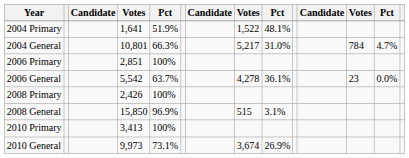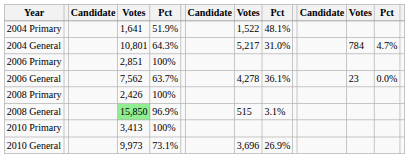 <table class="wikitable" style="margin:0.5em ; font-size:95%">
 <tr>
 <th>Year</th>
 <th></th>
 <th>Candidate</th>
 <th>Votes</th>
 <th>Pct</th>
 <th></th>
 <th>Candidate</th>
 <th>Votes</th>
 <th>Pct</th>
 <th></th>
 <th>Candidate</th>
 <th>Votes</th>
 <th>Pct</th>
 <th></th>
 </tr>
 <tr>
 </tr>
 <tr>
 <td>2004 Primary</td>
 <td></td>
 <td></td>
 <td>1,641</td>
 <td>51.9%</td>
 <td></td>
 <td></td>
 <td>1,522</td>
 <td>48.1%</td>
 <td></td>
 <td></td>
 <td></td>
 <td></td>
 <td></td>
 </tr>
 <tr>
 <td>2004 General</td>
 <td></td>
 <td></td>
 <td>10,801</td>
-<td>66.3%</td>
+<td>64.3%</td>
 <td></td>
 <td></td>
 <td>5,217</td>
 <td>31.0%</td>
 <td></td>
 <td></td>
 <td>784</td>
 <td>4.7%</td>
 <td></td>
 </tr>
 <tr>
 <td>2006 Primary</td>
 <td></td>
 <td></td>
 <td>2,851</td>
 <td>100%</td>
 <td></td>
 <td></td>
 <td></td>
 <td></td>
 <td></td>
 <td></td>
 <td></td>
 <td></td>
 <td></td>
 </tr>
 <tr>
 <td>2006 General</td>
 <td></td>
 <td></td>
-<td>5,542</td>
+<td>7,562</td>
 <td>63.7%</td>
 <td></td>
 <td></td>
 <td>4,278</td>
 <td>36.1%</td>
 <td></td>
 <td></td>
 <td>23</td>
 <td>0.0%</td>
 <td></td>
 </tr>
 <tr>
 <td>2008 Primary</td>
 <td></td>
 <td></td>
 <td>2,426</td>
 <td>100%</td>
 <td></td>
 <td></td>
 <td></td>
 <td></td>
 <td></td>
 <td></td>
 <td></td>
 <td></td>
 <td></td>
 </tr>
 <tr>
 <td>2008 General</td>
 <td></td>
 <td></td>
-<td>15,850</td>
+<td style="background: lightgreen;">15,850</td>
 <td>96.9%</td>
 <td></td>
 <td></td>
 <td>515</td>
 <td>3.1%</td>
 <td></td>
 <td></td>
 <td></td>
 <td></td>
 <td></td>
 </tr>
 <tr>
 <td>2010 Primary</td>
 <td></td>
 <td></td>
 <td>3,413</td>
 <td>100%</td>
 <td></td>
 <td></td>
 <td></td>
 <td></td>
 <td></td>
 <td></td>
 <td></td>
 <td></td>
 <td></td>
 </tr>
 <tr>
 <td>2010 General</td>
 <td></td>
 <td></td>
 <td>9,973</td>
 <td>73.1%</td>
 <td></td>
 <td></td>
-<td>3,674</td>
+<td>3,696</td>
 <td>26.9%</td>
 <td></td>
 <td></td>
 <td></td>
 <td></td>
 <td></td>
 </tr>
 </table>
